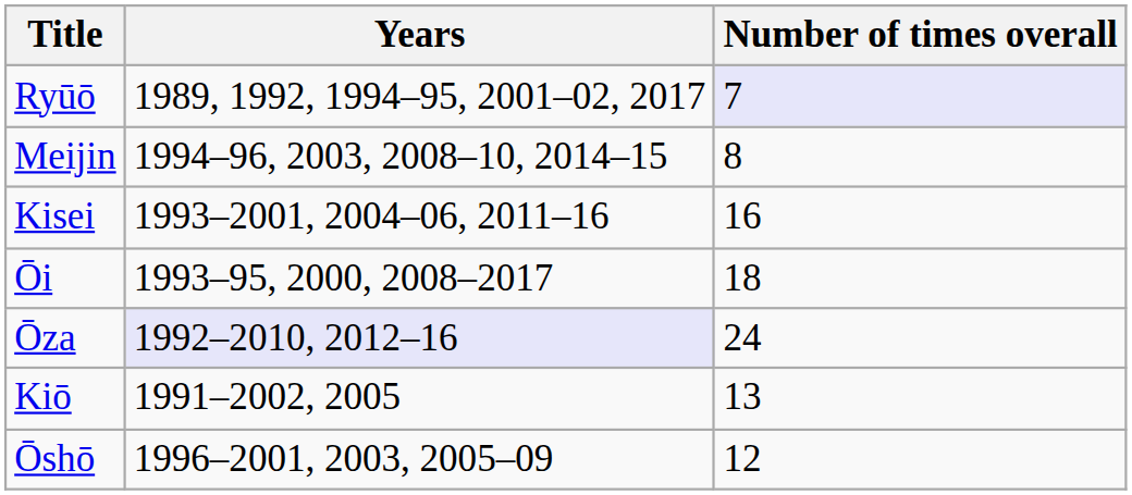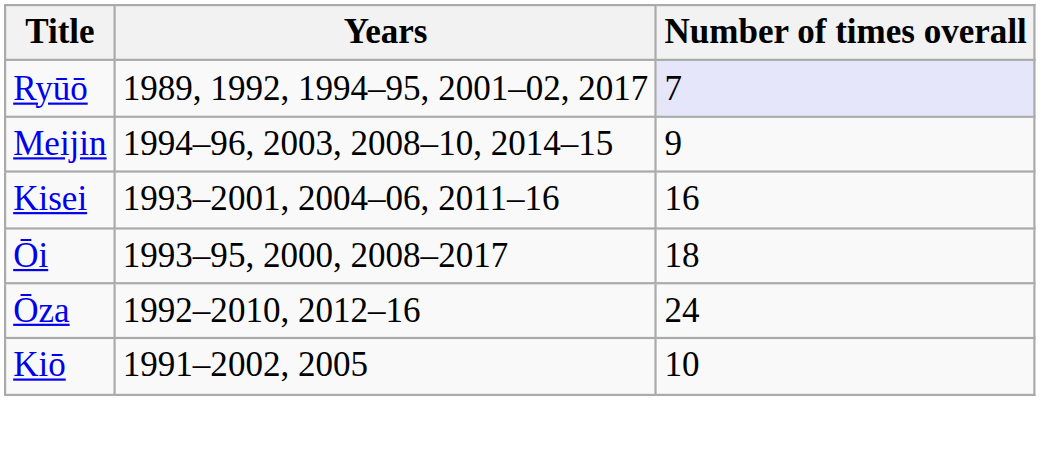 <table class="wikitable">
 <tr>
 <th>Title</th>
 <th>Years</th>
 <th>Number of times overall</th>
 </tr>
 <tr>
 <td><a href='#'>Ryūō</a></td>
 <td>1989, 1992, 1994–95, 2001–02, 2017</td>
 <td style="background: lavender;">7</td>
 </tr>
 <tr>
 <td><a href='#'>Meijin</a></td>
 <td>1994–96, 2003, 2008–10, 2014–15</td>
-<td>8</td>
+<td>9</td>
 </tr>
 <tr>
 <td><a href='#'>Kisei</a></td>
 <td>1993–2001, 2004–06, 2011–16</td>
 <td>16</td>
 </tr>
 <tr>
 <td><a href='#'>Ōi</a></td>
 <td>1993–95, 2000, 2008–2017</td>
 <td>18</td>
 </tr>
 <tr>
 <td><a href='#'>Ōza</a></td>
-<td style="background: lavender;">1992–2010, 2012–16</td>
+<td>1992–2010, 2012–16</td>
 <td>24</td>
 </tr>
 <tr>
 <td><a href='#'>Kiō</a></td>
 <td>1991–2002, 2005</td>
-<td>13</td>
-</tr>
-<tr>
-<td><a href='#'>Ōshō</a></td>
-<td>1996–2001, 2003, 2005–09</td>
-<td>12</td>
+<td>10</td>
 </tr>
 </table>
